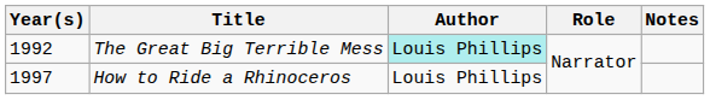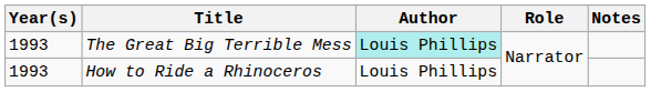 <table class="wikitable sortable">
 <tr>
 <th>Year(s)</th>
 <th>Title</th>
 <th>Author</th>
 <th>Role</th>
 <th class = unsortable>Notes</th>
 </tr>
 <tr>
-<td>1992</td>
+<td>1993</td>
 <td><em>The Great Big Terrible Mess</em></td>
 <td style="background: paleturquoise;">Louis Phillips</td>
 <td rowspan=2>Narrator</td>
 <td></td>
 </tr>
 <tr>
-<td>1997</td>
+<td>1993</td>
 <td><em>How to Ride a Rhinoceros</em></td>
 <td>Louis Phillips</td>
 <td></td>
 </tr>
 </table>
